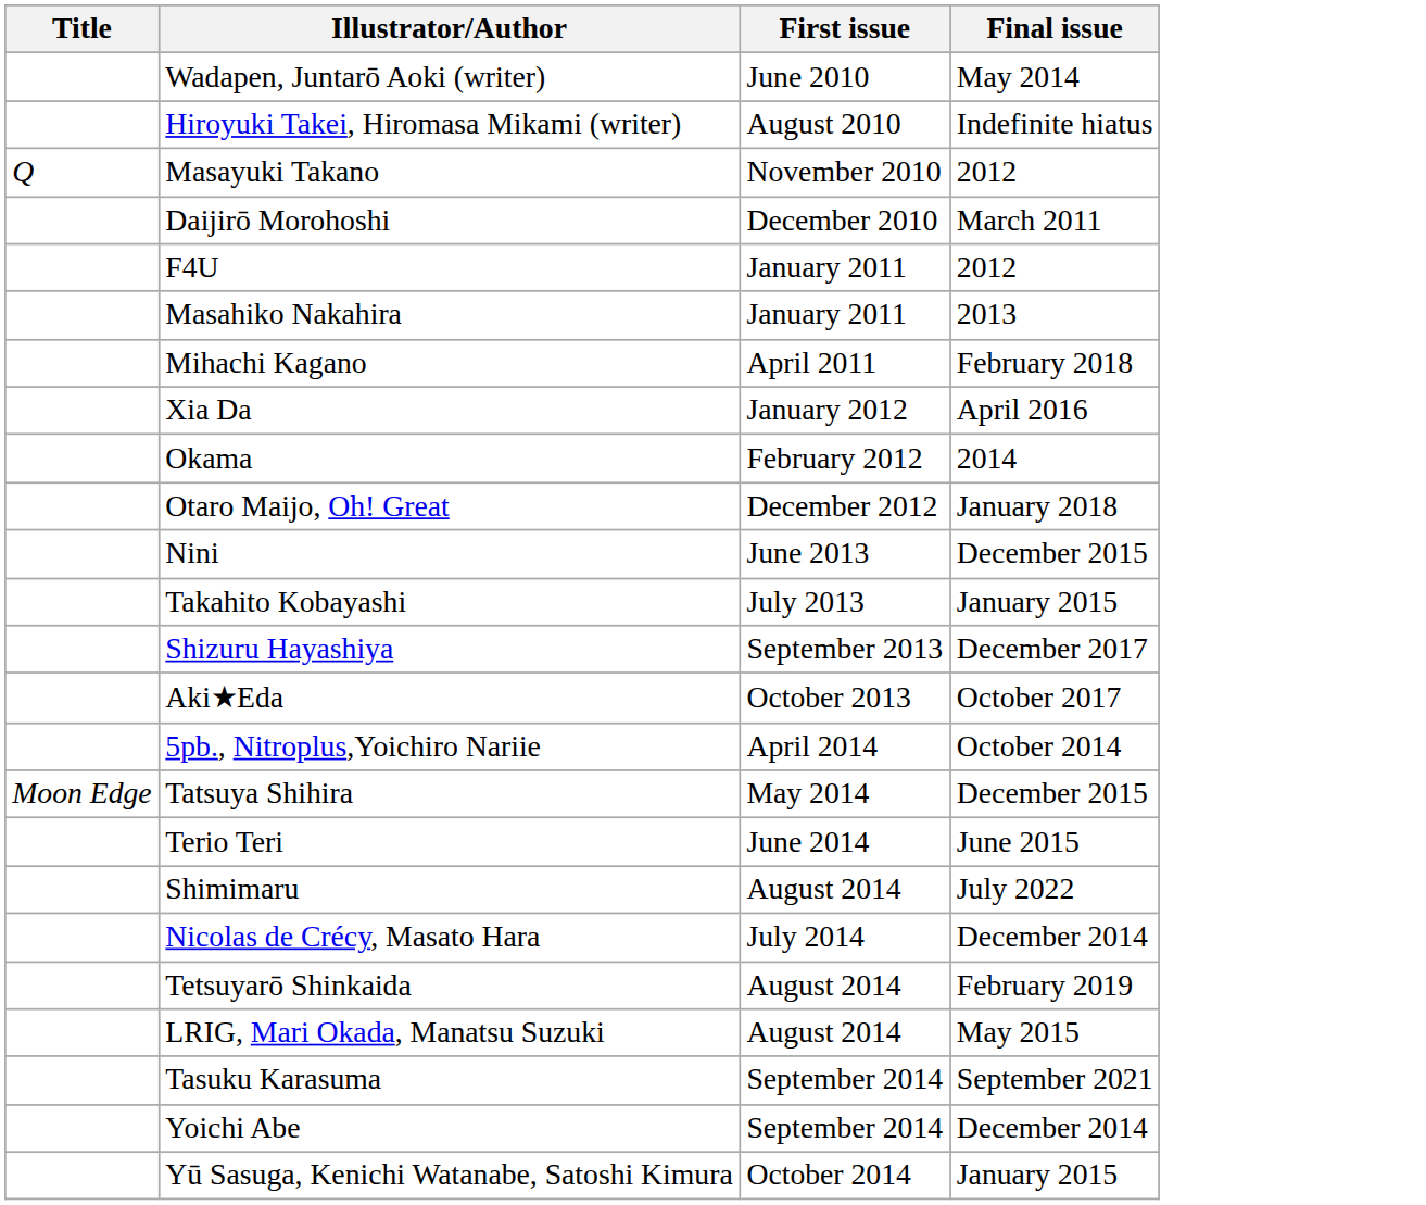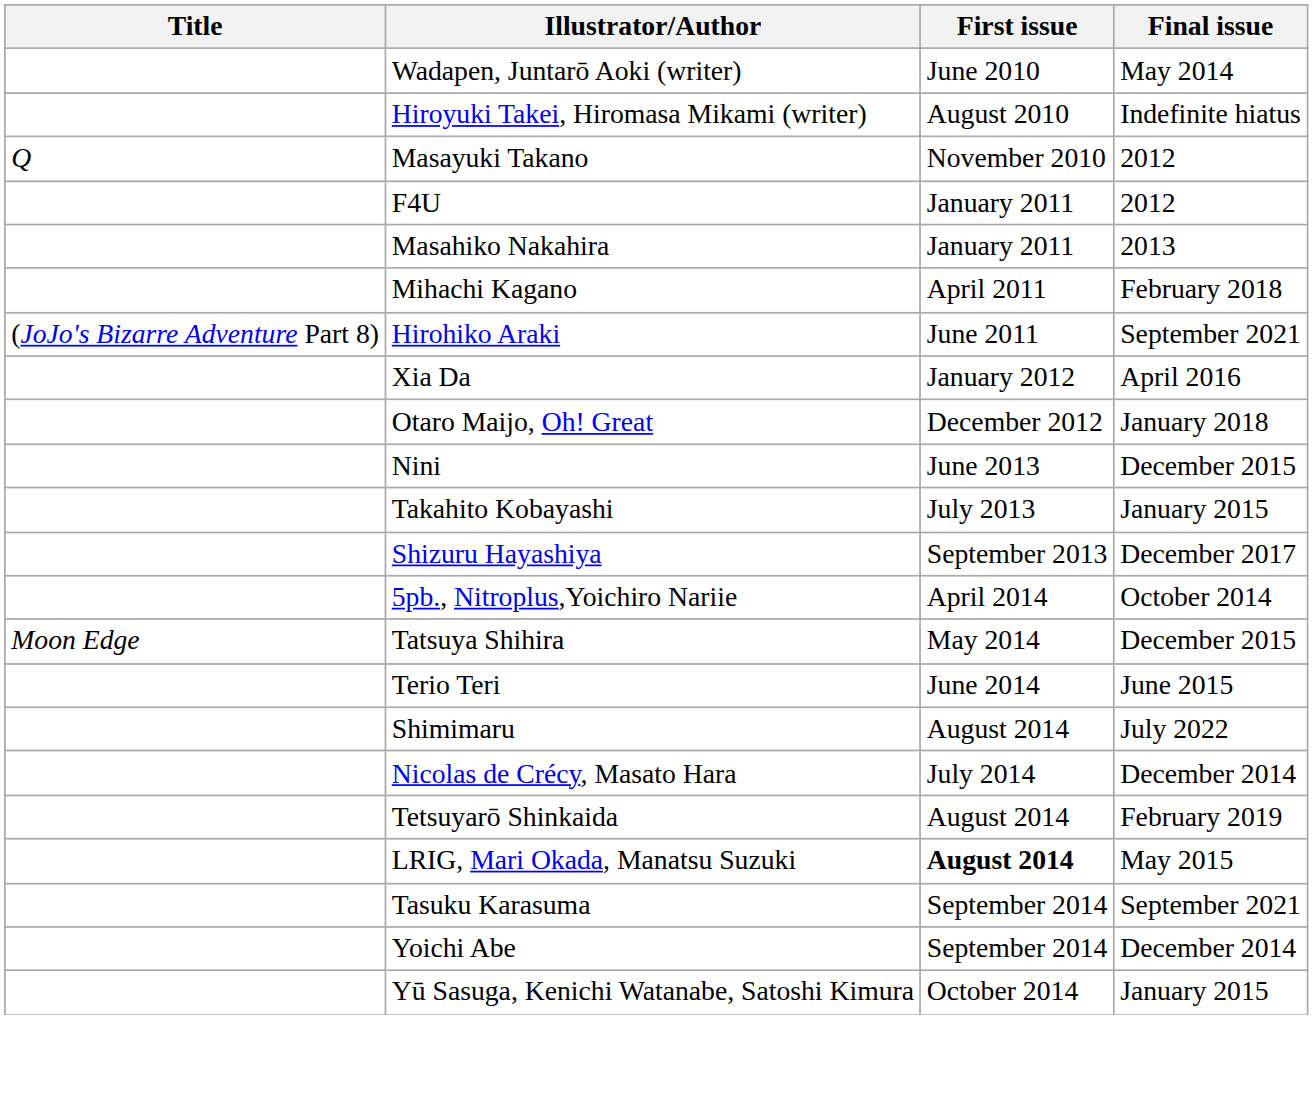 <table class="wikitable sortable" style="background: #FFF;">
 <tr>
 <th>Title</th>
 <th>Illustrator/Author</th>
 <th>First issue</th>
 <th>Final issue</th>
 </tr>
 <tr>
 <td></td>
 <td>Wadapen, Juntarō Aoki (writer)</td>
 <td>June 2010</td>
 <td>May 2014</td>
 </tr>
 <tr>
 <td></td>
 <td><a href='#'>Hiroyuki Takei</a>, Hiromasa Mikami (writer)</td>
 <td>August 2010</td>
 <td>Indefinite hiatus</td>
 </tr>
 <tr>
 <td><em>Q</em></td>
 <td>Masayuki Takano</td>
 <td>November 2010</td>
 <td>2012</td>
 </tr>
 <tr>
 <td></td>
-<td>Daijirō Morohoshi</td>
-<td>December 2010</td>
-<td>March 2011</td>
-</tr>
-<tr>
-<td></td>
 <td>F4U</td>
 <td>January 2011</td>
 <td>2012</td>
 </tr>
 <tr>
 <td></td>
 <td>Masahiko Nakahira</td>
 <td>January 2011</td>
 <td>2013</td>
 </tr>
 <tr>
 <td></td>
 <td>Mihachi Kagano</td>
 <td>April 2011</td>
 <td>February 2018</td>
 </tr>
 <tr>
+<td> (<em><a href='#'>JoJo's Bizarre Adventure</a></em> Part 8)</td>
+<td><a href='#'>Hirohiko Araki</a></td>
+<td>June 2011</td>
+<td>September 2021</td>
+</tr>
+<tr>
 <td></td>
 <td>Xia Da</td>
 <td>January 2012</td>
 <td>April 2016</td>
-</tr>
-<tr>
-<td></td>
-<td>Okama</td>
-<td>February 2012</td>
-<td>2014</td>
 </tr>
 <tr>
 <td></td>
 <td>Otaro Maijo, <a href='#'>Oh! Great</a></td>
 <td>December 2012</td>
 <td>January 2018</td>
 </tr>
 <tr>
 <td></td>
 <td>Nini</td>
 <td>June 2013</td>
 <td>December 2015</td>
 </tr>
 <tr>
 <td></td>
 <td>Takahito Kobayashi</td>
 <td>July 2013</td>
 <td>January 2015</td>
 </tr>
 <tr>
 <td></td>
 <td><a href='#'>Shizuru Hayashiya</a></td>
 <td>September 2013</td>
 <td>December 2017</td>
-</tr>
-<tr>
-<td></td>
-<td>Aki★Eda</td>
-<td>October 2013</td>
-<td>October 2017</td>
 </tr>
 <tr>
 <td></td>
 <td><a href='#'>5pb.</a>, <a href='#'>Nitroplus</a>,Yoichiro Nariie</td>
 <td>April 2014</td>
 <td>October 2014</td>
 </tr>
 <tr>
 <td><em>Moon Edge</em></td>
 <td>Tatsuya Shihira</td>
 <td>May 2014</td>
 <td>December 2015</td>
 </tr>
 <tr>
 <td></td>
 <td>Terio Teri</td>
 <td>June 2014</td>
 <td>June 2015</td>
 </tr>
 <tr>
 <td></td>
 <td>Shimimaru</td>
 <td>August 2014</td>
 <td>July 2022</td>
 </tr>
 <tr>
 <td></td>
 <td><a href='#'>Nicolas de Crécy</a>, Masato Hara</td>
 <td>July 2014</td>
 <td>December 2014</td>
 </tr>
 <tr>
 <td></td>
 <td>Tetsuyarō Shinkaida</td>
 <td>August 2014</td>
 <td>February 2019</td>
 </tr>
 <tr>
 <td></td>
 <td>LRIG, <a href='#'>Mari Okada</a>, Manatsu Suzuki</td>
-<td>August 2014</td>
+<td><strong>August 2014</strong></td>
 <td>May 2015</td>
 </tr>
 <tr>
 <td></td>
 <td>Tasuku Karasuma</td>
 <td>September 2014</td>
 <td>September 2021</td>
 </tr>
 <tr>
 <td></td>
 <td>Yoichi Abe</td>
 <td>September 2014</td>
 <td>December 2014</td>
 </tr>
 <tr>
 <td></td>
 <td>Yū Sasuga, Kenichi Watanabe, Satoshi Kimura</td>
 <td>October 2014</td>
 <td>January 2015</td>
 </tr>
 </table>
